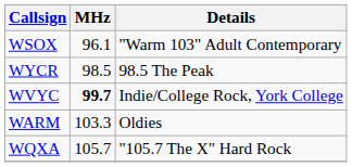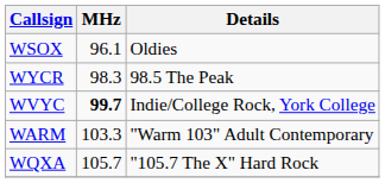 <table class="wikitable">
 <tr>
 <th><a href='#'>Callsign</a></th>
 <th>MHz</th>
 <th>Details</th>
 </tr>
 <tr>
 <td><a href='#'>WSOX</a></td>
 <td align=right>96.1</td>
-<td>"Warm 103" Adult Contemporary</td>
+<td>Oldies</td>
 </tr>
 <tr>
 <td><a href='#'>WYCR</a></td>
-<td align=right>98.5</td>
+<td align=right>98.3</td>
 <td>98.5 The Peak</td>
 </tr>
 <tr>
 <td><a href='#'>WVYC</a></td>
 <td align=right><strong>99.7</strong></td>
 <td>Indie/College Rock, <a href='#'>York College</a></td>
 </tr>
 <tr>
 <td><a href='#'>WARM</a></td>
 <td align=right>103.3</td>
-<td>Oldies</td>
+<td>"Warm 103" Adult Contemporary</td>
 </tr>
 <tr>
 <td><a href='#'>WQXA</a></td>
 <td align=right>105.7</td>
 <td>"105.7 The X" Hard Rock</td>
 </tr>
 <tr>
 </tr>
 </table>
